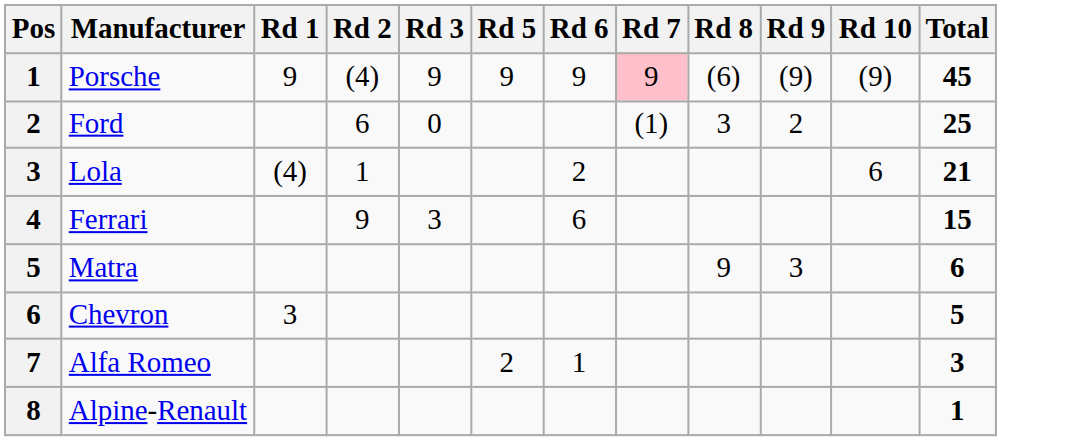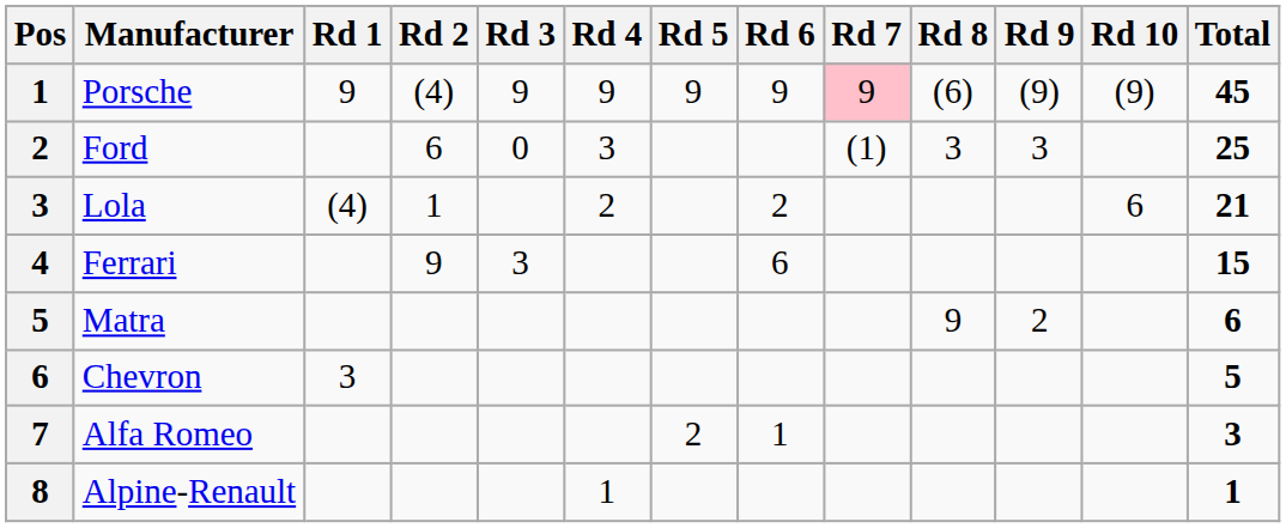 <table class="wikitable" style="font-size: 90%;">
 <tr>
 <th>Pos</th>
 <th>Manufacturer</th>
 <th>Rd 1</th>
 <th>Rd 2</th>
 <th>Rd 3</th>
+<th>Rd 4</th>
 <th>Rd 5</th>
 <th>Rd 6</th>
 <th>Rd 7</th>
 <th>Rd 8</th>
 <th>Rd 9</th>
 <th>Rd 10</th>
 <th>Total</th>
 </tr>
 <tr>
 <th>1</th>
 <td> <a href='#'>Porsche</a></td>
 <td align=center>9</td>
 <td align=center>(4)</td>
 <td align=center>9</td>
 <td align=center>9</td>
 <td align=center>9</td>
+<td align=center>9</td>
 <td align=center style="background: pink;">9</td>
 <td align=center>(6)</td>
 <td align=center>(9)</td>
 <td align=center>(9)</td>
 <td align=center><strong>45</strong></td>
 </tr>
 <tr>
 <th>2</th>
 <td> <a href='#'>Ford</a></td>
 <td></td>
 <td align=center>6</td>
 <td align=center>0</td>
+<td align=center>3</td>
 <td></td>
 <td></td>
 <td align=center>(1)</td>
 <td align=center>3</td>
-<td align=center>2</td>
+<td align=center>3</td>
 <td></td>
 <td align=center><strong>25</strong></td>
 </tr>
 <tr>
 <th>3</th>
 <td> <a href='#'>Lola</a></td>
 <td align=center>(4)</td>
 <td align=center>1</td>
 <td></td>
+<td align=center>2</td>
 <td></td>
 <td align=center>2</td>
 <td></td>
 <td></td>
 <td></td>
 <td align=center>6</td>
 <td align=center><strong>21</strong></td>
 </tr>
 <tr>
 <th>4</th>
 <td> <a href='#'>Ferrari</a></td>
 <td></td>
 <td align=center>9</td>
 <td align=center>3</td>
+<td></td>
 <td></td>
 <td align=center>6</td>
 <td></td>
 <td></td>
 <td></td>
 <td></td>
 <td align=center><strong>15</strong></td>
 </tr>
 <tr>
 <th>5</th>
 <td> <a href='#'>Matra</a></td>
 <td></td>
 <td></td>
 <td></td>
 <td></td>
 <td></td>
 <td></td>
+<td></td>
 <td align=center>9</td>
-<td align=center>3</td>
+<td align=center>2</td>
 <td></td>
 <td align=center><strong>6</strong></td>
 </tr>
 <tr>
 <th>6</th>
 <td> <a href='#'>Chevron</a></td>
 <td align=center>3</td>
 <td></td>
 <td></td>
 <td></td>
 <td></td>
 <td></td>
 <td></td>
 <td></td>
 <td></td>
+<td></td>
 <td align=center><strong>5</strong></td>
 </tr>
 <tr>
 <th>7</th>
 <td> <a href='#'>Alfa Romeo</a></td>
+<td></td>
 <td></td>
 <td></td>
 <td></td>
 <td align=center>2</td>
 <td align=center>1</td>
 <td></td>
 <td></td>
 <td></td>
 <td></td>
 <td align=center><strong>3</strong></td>
 </tr>
 <tr>
 <th>8</th>
 <td> <a href='#'>Alpine</a>-<a href='#'>Renault</a></td>
 <td></td>
 <td></td>
 <td></td>
+<td align=center>1</td>
 <td></td>
 <td></td>
 <td></td>
 <td></td>
 <td></td>
 <td></td>
 <td align=center><strong>1</strong></td>
 </tr>
 </table>
